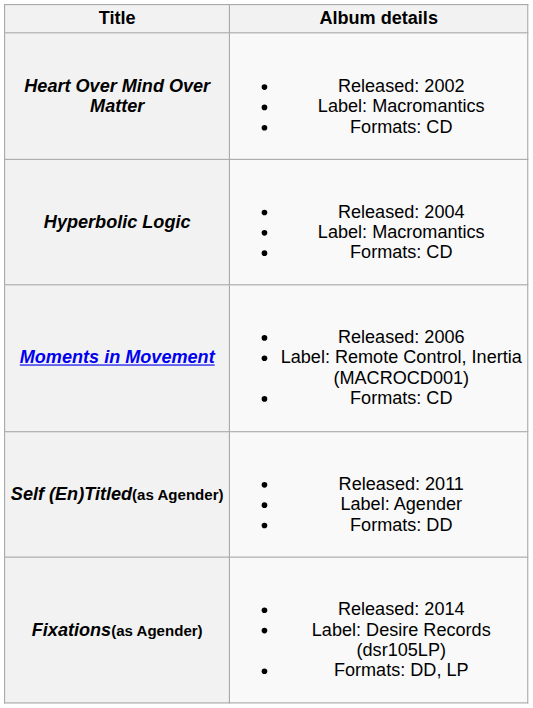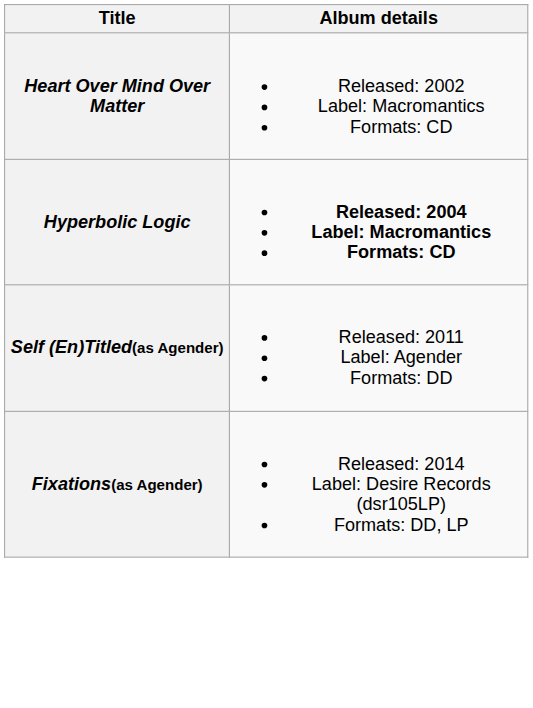 <table class="wikitable plainrowheaders" style="text-align:center;" border="1">
 <tr>
 <th scope="col" rowspan="1" style="width:12em;">Title</th>
 <th scope="col" rowspan="1" style="width:16em;">Album details</th>
 </tr>
 <tr>
 <th scope="row"><em>Heart Over Mind Over Matter</em></th>
 <td><br><ul><li>Released: 2002</li><li>Label: Macromantics</li><li>Formats: CD</li></ul></td>
 </tr>
 <tr>
 <th scope="row"><em>Hyperbolic Logic</em></th>
-<td><br><ul><li>Released: 2004</li><li>Label: Macromantics</li><li>Formats: CD</li></ul></td>
-</tr>
-<tr>
-<th scope="row"><em><a href='#'>Moments in Movement</a></em></th>
-<td><br><ul><li>Released: 2006</li><li>Label: Remote Control, Inertia (MACROCD001)</li><li>Formats: CD</li></ul></td>
+<td><strong><br><ul><li>Released: 2004</li><li>Label: Macromantics</li><li>Formats: CD</li></ul></strong></td>
 </tr>
 <tr>
 <th scope="row"><em>Self (En)Titled</em><small>(as Agender)</small></th>
 <td><br><ul><li>Released: 2011</li><li>Label: Agender</li><li>Formats: DD</li></ul></td>
 </tr>
 <tr>
 <th scope="row"><em>Fixations</em><small>(as Agender)</small></th>
 <td><br><ul><li>Released: 2014</li><li>Label: Desire Records (dsr105LP)</li><li>Formats: DD, LP</li></ul></td>
 </tr>
 </table>
